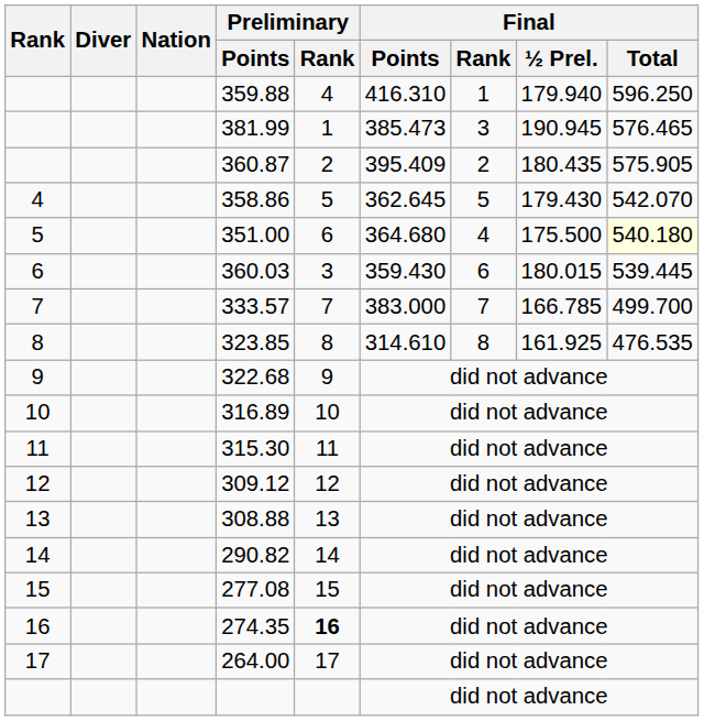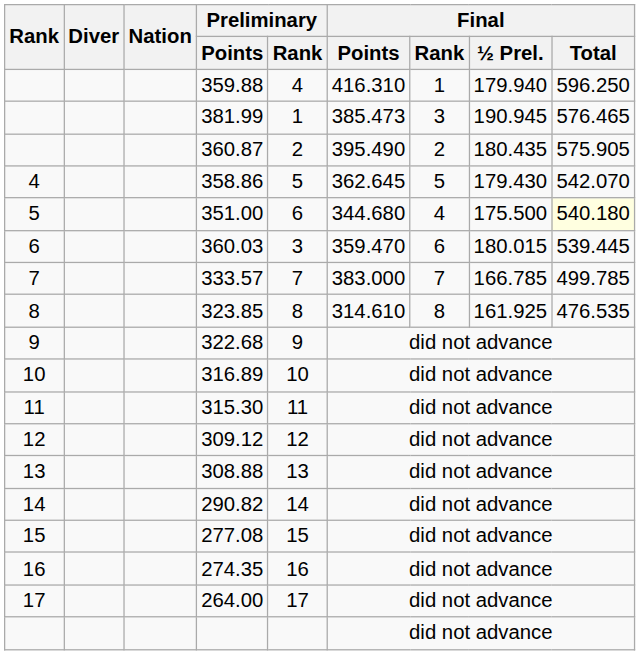 <table class="wikitable sortable" style="text-align:center;">
 <tr>
 <th rowspan=2>Rank</th>
 <th rowspan=2>Diver</th>
 <th rowspan=2>Nation</th>
 <th colspan=2>Preliminary</th>
 <th colspan=4>Final</th>
 </tr>
 <tr>
 <th>Points</th>
 <th>Rank</th>
 <th>Points</th>
 <th>Rank</th>
 <th>½ Prel.</th>
 <th>Total</th>
 </tr>
 <tr>
 <td></td>
 <td align=left></td>
 <td align=left></td>
 <td>359.88</td>
 <td>4</td>
 <td>416.310</td>
 <td>1</td>
 <td>179.940</td>
 <td>596.250</td>
 </tr>
 <tr>
 <td></td>
 <td align=left></td>
 <td align=left></td>
 <td>381.99</td>
 <td>1</td>
 <td>385.473</td>
 <td>3</td>
 <td>190.945</td>
 <td>576.465</td>
 </tr>
 <tr>
 <td></td>
 <td align=left></td>
 <td align=left></td>
 <td>360.87</td>
 <td>2</td>
-<td>395.409</td>
+<td>395.490</td>
 <td>2</td>
 <td>180.435</td>
 <td>575.905</td>
 </tr>
 <tr>
 <td>4</td>
 <td align=left></td>
 <td align=left></td>
 <td>358.86</td>
 <td>5</td>
 <td>362.645</td>
 <td>5</td>
 <td>179.430</td>
 <td>542.070</td>
 </tr>
 <tr>
 <td>5</td>
 <td align=left></td>
 <td align=left></td>
 <td>351.00</td>
 <td>6</td>
-<td>364.680</td>
+<td>344.680</td>
 <td>4</td>
 <td>175.500</td>
 <td style="background: lightyellow;">540.180</td>
 </tr>
 <tr>
 <td>6</td>
 <td align=left></td>
 <td align=left></td>
 <td>360.03</td>
 <td>3</td>
-<td>359.430</td>
+<td>359.470</td>
 <td>6</td>
 <td>180.015</td>
 <td>539.445</td>
 </tr>
 <tr>
 <td>7</td>
 <td align=left></td>
 <td align=left></td>
 <td>333.57</td>
 <td>7</td>
 <td>383.000</td>
 <td>7</td>
 <td>166.785</td>
-<td>499.700</td>
+<td>499.785</td>
 </tr>
 <tr>
 <td>8</td>
 <td align=left></td>
 <td align=left></td>
 <td>323.85</td>
 <td>8</td>
 <td>314.610</td>
 <td>8</td>
 <td>161.925</td>
 <td>476.535</td>
 </tr>
 <tr>
 <td>9</td>
 <td align=left></td>
 <td align=left></td>
 <td>322.68</td>
 <td>9</td>
 <td colspan=4>did not advance</td>
 </tr>
 <tr>
 <td>10</td>
 <td align=left></td>
 <td align=left></td>
 <td>316.89</td>
 <td>10</td>
 <td colspan=4>did not advance</td>
 </tr>
 <tr>
 <td>11</td>
 <td align=left></td>
 <td align=left></td>
 <td>315.30</td>
 <td>11</td>
 <td colspan=4>did not advance</td>
 </tr>
 <tr>
 <td>12</td>
 <td align=left></td>
 <td align=left></td>
 <td>309.12</td>
 <td>12</td>
 <td colspan=4>did not advance</td>
 </tr>
 <tr>
 <td>13</td>
 <td align=left></td>
 <td align=left></td>
 <td>308.88</td>
 <td>13</td>
 <td colspan=4>did not advance</td>
 </tr>
 <tr>
 <td>14</td>
 <td align=left></td>
 <td align=left></td>
 <td>290.82</td>
 <td>14</td>
 <td colspan=4>did not advance</td>
 </tr>
 <tr>
 <td>15</td>
 <td align=left></td>
 <td align=left></td>
 <td>277.08</td>
 <td>15</td>
 <td colspan=4>did not advance</td>
 </tr>
 <tr>
 <td>16</td>
 <td align=left></td>
 <td align=left></td>
 <td>274.35</td>
-<td><strong>16</strong></td>
+<td>16</td>
 <td colspan=4>did not advance</td>
 </tr>
 <tr>
 <td>17</td>
 <td align=left></td>
 <td align=left></td>
 <td>264.00</td>
 <td>17</td>
 <td colspan=4>did not advance</td>
 </tr>
 <tr>
 <td></td>
 <td align=left></td>
 <td align=left></td>
 <td></td>
 <td></td>
 <td colspan=4>did not advance</td>
 </tr>
 </table>
